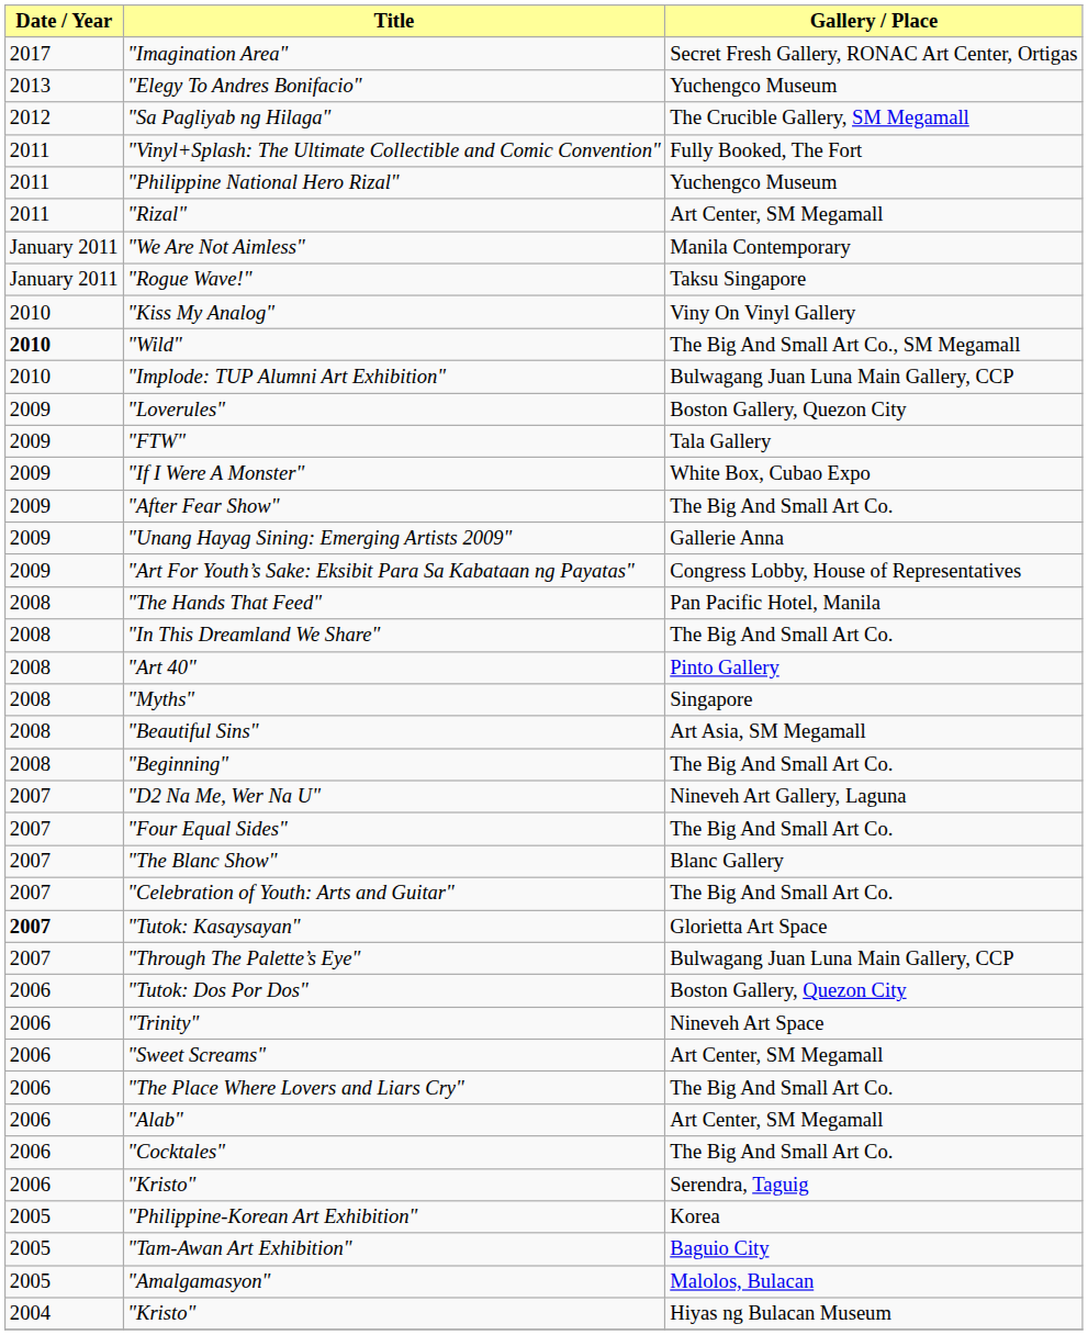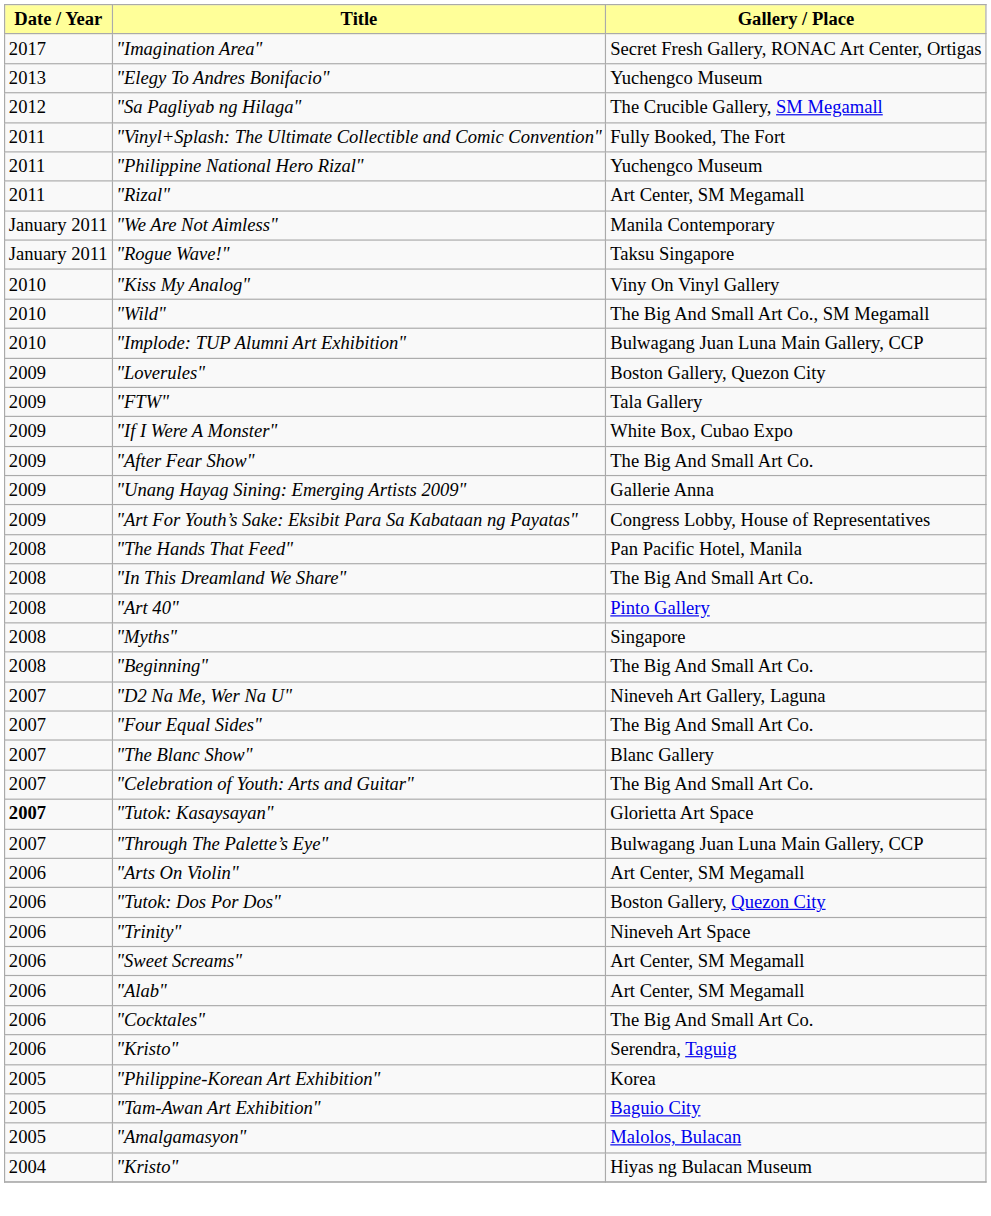 <table class="wikitable">
 <tr>
 <th style="background: #FFFF99;">Date / Year</th>
 <th style="background: #FFFF99;">Title</th>
 <th style="background: #FFFF99;">Gallery / Place</th>
 </tr>
 <tr>
 <td>2017</td>
 <td><em>"Imagination Area"</em></td>
 <td>Secret Fresh Gallery, RONAC Art Center, Ortigas</td>
 </tr>
 <tr>
 <td>2013</td>
 <td><em>"Elegy To Andres Bonifacio"</em></td>
 <td>Yuchengco Museum</td>
 </tr>
 <tr>
 <td>2012</td>
 <td><em>"Sa Pagliyab ng Hilaga"</em></td>
 <td>The Crucible Gallery, <a href='#'>SM Megamall</a></td>
 </tr>
 <tr>
 <td>2011</td>
 <td><em>"Vinyl+Splash: The Ultimate Collectible and Comic Convention"</em></td>
 <td>Fully Booked, The Fort</td>
 </tr>
 <tr>
 <td>2011</td>
 <td><em>"Philippine National Hero Rizal"</em></td>
 <td>Yuchengco Museum</td>
 </tr>
 <tr>
 <td>2011</td>
 <td><em>"Rizal"</em></td>
 <td>Art Center, SM Megamall</td>
 </tr>
 <tr>
 <td>January 2011</td>
 <td><em>"We Are Not Aimless"</em></td>
 <td>Manila Contemporary</td>
 </tr>
 <tr>
 <td>January 2011</td>
 <td><em>"Rogue Wave!"</em></td>
 <td>Taksu Singapore</td>
 </tr>
 <tr>
 <td>2010</td>
 <td><em>"Kiss My Analog"</em></td>
 <td>Viny On Vinyl Gallery</td>
 </tr>
 <tr>
-<td><strong>2010</strong></td>
+<td>2010</td>
 <td><em>"Wild"</em></td>
 <td>The Big And Small Art Co., SM Megamall</td>
 </tr>
 <tr>
 <td>2010</td>
 <td><em>"Implode: TUP Alumni Art Exhibition"</em></td>
 <td>Bulwagang Juan Luna Main Gallery, CCP</td>
 </tr>
 <tr>
 <td>2009</td>
 <td><em>"Loverules"</em></td>
 <td>Boston Gallery, Quezon City</td>
 </tr>
 <tr>
 <td>2009</td>
 <td><em>"FTW"</em></td>
 <td>Tala Gallery</td>
 </tr>
 <tr>
 <td>2009</td>
 <td><em>"If I Were A Monster"</em></td>
 <td>White Box, Cubao Expo</td>
 </tr>
 <tr>
 <td>2009</td>
 <td><em>"After Fear Show"</em></td>
 <td>The Big And Small Art Co.</td>
 </tr>
 <tr>
 <td>2009</td>
 <td><em>"Unang Hayag Sining: Emerging Artists 2009"</em></td>
 <td>Gallerie Anna</td>
 </tr>
 <tr>
 <td>2009</td>
 <td><em>"Art For Youth’s Sake: Eksibit Para Sa Kabataan ng Payatas"</em></td>
 <td>Congress Lobby, House of Representatives</td>
 </tr>
 <tr>
 <td>2008</td>
 <td><em>"The Hands That Feed"</em></td>
 <td>Pan Pacific Hotel, Manila</td>
 </tr>
 <tr>
 <td>2008</td>
 <td><em>"In This Dreamland We Share"</em></td>
 <td>The Big And Small Art Co.</td>
 </tr>
 <tr>
 <td>2008</td>
 <td><em>"Art 40"</em></td>
 <td><a href='#'>Pinto Gallery</a></td>
 </tr>
 <tr>
 <td>2008</td>
 <td><em>"Myths"</em></td>
 <td>Singapore</td>
 </tr>
 <tr>
 <td>2008</td>
-<td><em>"Beautiful Sins"</em></td>
-<td>Art Asia, SM Megamall</td>
-</tr>
-<tr>
-<td>2008</td>
 <td><em>"Beginning"</em></td>
 <td>The Big And Small Art Co.</td>
 </tr>
 <tr>
 <td>2007</td>
 <td><em>"D2 Na Me, Wer Na U"</em></td>
 <td>Nineveh Art Gallery, Laguna</td>
 </tr>
 <tr>
 <td>2007</td>
 <td><em>"Four Equal Sides"</em></td>
 <td>The Big And Small Art Co.</td>
 </tr>
 <tr>
 <td>2007</td>
 <td><em>"The Blanc Show"</em></td>
 <td>Blanc Gallery</td>
 </tr>
 <tr>
 <td>2007</td>
 <td><em>"Celebration of Youth: Arts and Guitar"</em></td>
 <td>The Big And Small Art Co.</td>
 </tr>
 <tr>
 <td><strong>2007</strong></td>
 <td><em>"Tutok: Kasaysayan"</em></td>
 <td>Glorietta Art Space</td>
 </tr>
 <tr>
 <td>2007</td>
 <td><em>"Through The Palette’s Eye"</em></td>
 <td>Bulwagang Juan Luna Main Gallery, CCP</td>
 </tr>
 <tr>
 <td>2006</td>
+<td><em>"Arts On Violin"</em></td>
+<td>Art Center, SM Megamall</td>
+</tr>
+<tr>
+<td>2006</td>
 <td><em>"Tutok: Dos Por Dos"</em></td>
 <td>Boston Gallery, <a href='#'>Quezon City</a></td>
 </tr>
 <tr>
 <td>2006</td>
 <td><em>"Trinity"</em></td>
 <td>Nineveh Art Space</td>
 </tr>
 <tr>
 <td>2006</td>
 <td><em>"Sweet Screams"</em></td>
 <td>Art Center, SM Megamall</td>
-</tr>
-<tr>
-<td>2006</td>
-<td><em>"The Place Where Lovers and Liars Cry"</em></td>
-<td>The Big And Small Art Co.</td>
 </tr>
 <tr>
 <td>2006</td>
 <td><em>"Alab"</em></td>
 <td>Art Center, SM Megamall</td>
 </tr>
 <tr>
 <td>2006</td>
 <td><em>"Cocktales"</em></td>
 <td>The Big And Small Art Co.</td>
 </tr>
 <tr>
 <td>2006</td>
 <td><em>"Kristo"</em></td>
 <td>Serendra, <a href='#'>Taguig</a></td>
 </tr>
 <tr>
 <td>2005</td>
 <td><em>"Philippine-Korean Art Exhibition"</em></td>
 <td>Korea</td>
 </tr>
 <tr>
 <td>2005</td>
 <td><em>"Tam-Awan Art Exhibition"</em></td>
 <td><a href='#'>Baguio City</a></td>
 </tr>
 <tr>
 <td>2005</td>
 <td><em>"Amalgamasyon"</em></td>
 <td><a href='#'>Malolos, Bulacan</a></td>
 </tr>
 <tr>
 <td>2004</td>
 <td><em>"Kristo"</em></td>
 <td>Hiyas ng Bulacan Museum</td>
 </tr>
 <tr>
 </tr>
 </table>
